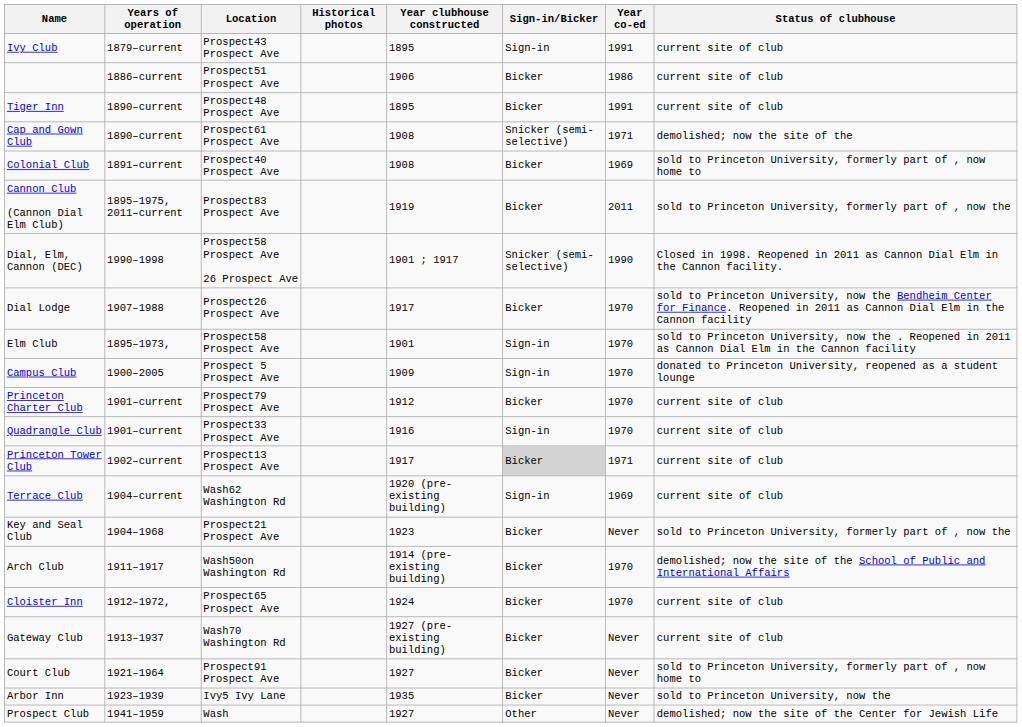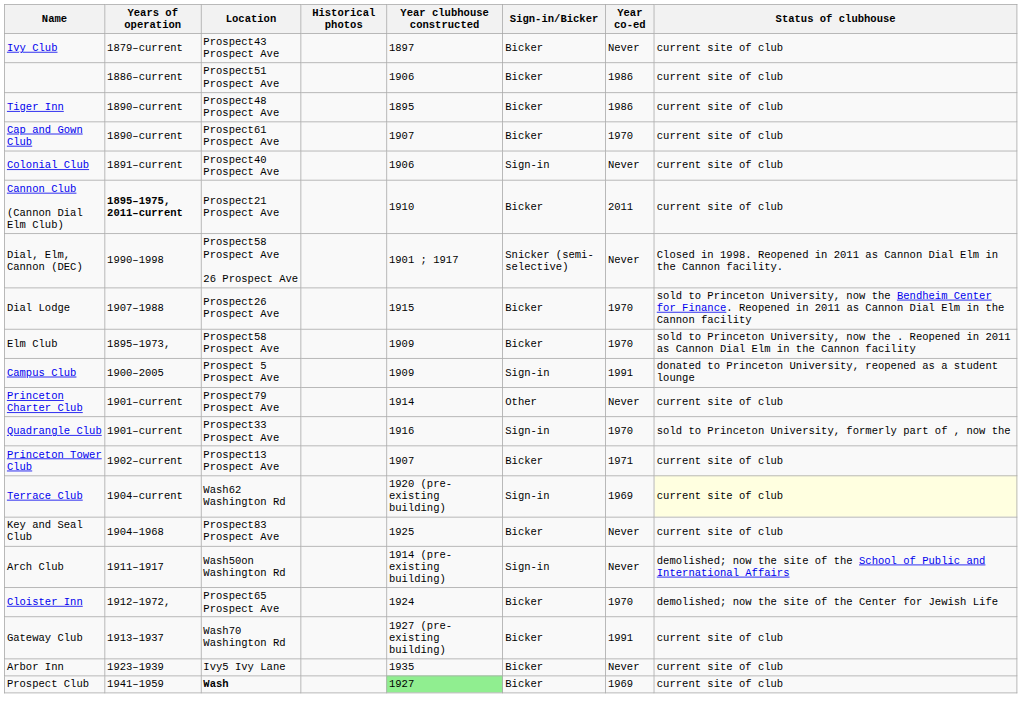 <table class="wikitable sortable">
 <tr>
 <th>Name</th>
 <th>Years of operation</th>
 <th>Location</th>
 <th class="unsortable">Historical photos</th>
 <th>Year clubhouse <br>constructed</th>
 <th>Sign-in/Bicker</th>
 <th>Year co-ed</th>
 <th>Status of clubhouse</th>
 </tr>
 <tr>
 <td><a href='#'>Ivy Club</a></td>
 <td>1879–current</td>
 <td><span>Prospect</span>43 Prospect Ave</td>
 <td align=center></td>
-<td>1895</td>
-<td>Sign-in</td>
-<td>1991</td>
+<td>1897</td>
+<td>Bicker</td>
+<td>Never</td>
 <td>current site of club</td>
 </tr>
 <tr>
 <td></td>
 <td>1886–current</td>
 <td><span>Prospect</span>51 Prospect Ave</td>
 <td align=center></td>
 <td>1906</td>
 <td>Bicker</td>
 <td>1986</td>
 <td>current site of club</td>
 </tr>
 <tr>
 <td><a href='#'>Tiger Inn</a></td>
 <td>1890–current</td>
 <td><span>Prospect</span>48 Prospect Ave</td>
 <td align=center></td>
 <td>1895</td>
 <td>Bicker</td>
-<td>1991</td>
+<td>1986</td>
 <td>current site of club</td>
 </tr>
 <tr>
 <td><a href='#'>Cap and Gown Club</a></td>
 <td>1890–current</td>
 <td><span>Prospect</span>61 Prospect Ave</td>
 <td align=center></td>
-<td>1908</td>
-<td>Snicker (semi-selective)</td>
-<td>1971</td>
-<td>demolished; now the site of the </td>
+<td>1907</td>
+<td>Bicker</td>
+<td>1970</td>
+<td>current site of club</td>
 </tr>
 <tr>
 <td><a href='#'>Colonial Club</a></td>
 <td>1891–current</td>
 <td><span>Prospect</span>40 Prospect Ave</td>
 <td align=center></td>
-<td>1908</td>
-<td>Bicker</td>
-<td>1969</td>
-<td>sold to Princeton University, formerly part of , now home to </td>
+<td>1906</td>
+<td>Sign-in</td>
+<td>Never</td>
+<td>current site of club</td>
 </tr>
 <tr>
 <td><a href='#'>Cannon Club</a><br><br>(Cannon Dial Elm Club)</td>
-<td>1895–1975, 2011–current</td>
-<td><span>Prospect</span>83 Prospect Ave</td>
+<td><strong>1895–1975, 2011–current</strong></td>
+<td><span>Prospect</span>21 Prospect Ave</td>
 <td align=center></td>
-<td>1919</td>
+<td>1910</td>
 <td>Bicker</td>
 <td>2011</td>
-<td>sold to Princeton University, formerly part of , now the </td>
+<td>current site of club</td>
 </tr>
 <tr>
 <td>Dial, Elm, Cannon (DEC)</td>
 <td>1990–1998</td>
 <td><span>Prospect</span>58 Prospect Ave<br><br>26 Prospect Ave</td>
 <td align=center></td>
 <td>1901 ; 1917 </td>
 <td>Snicker (semi-selective)</td>
-<td>1990</td>
+<td>Never</td>
 <td>Closed in 1998. Reopened in 2011 as Cannon Dial Elm in the Cannon facility.</td>
 </tr>
 <tr>
 <td>Dial Lodge</td>
 <td>1907–1988</td>
 <td><span>Prospect</span>26 Prospect Ave</td>
 <td align=center></td>
-<td>1917</td>
+<td>1915</td>
 <td>Bicker</td>
 <td>1970</td>
 <td>sold to Princeton University, now the <a href='#'>Bendheim Center for Finance</a>. Reopened in 2011 as Cannon Dial Elm in the Cannon facility</td>
 </tr>
 <tr>
 <td>Elm Club</td>
 <td>1895–1973, </td>
 <td><span>Prospect</span>58 Prospect Ave</td>
 <td align=center></td>
-<td>1901</td>
-<td>Sign-in</td>
+<td>1909</td>
+<td>Bicker</td>
 <td>1970</td>
 <td>sold to Princeton University, now the . Reopened in 2011 as Cannon Dial Elm in the Cannon facility</td>
 </tr>
 <tr>
 <td><a href='#'>Campus Club</a></td>
 <td>1900–2005</td>
 <td><span>Prospect </span>5 Prospect Ave</td>
 <td align=center></td>
 <td>1909</td>
 <td>Sign-in</td>
-<td>1970</td>
+<td>1991</td>
 <td>donated to Princeton University, reopened as a student lounge</td>
 </tr>
 <tr>
 <td><a href='#'>Princeton Charter Club</a></td>
 <td>1901–current</td>
 <td><span>Prospect</span>79 Prospect Ave</td>
 <td align=center></td>
-<td>1912</td>
-<td>Bicker</td>
-<td>1970</td>
+<td>1914</td>
+<td>Other</td>
+<td>Never</td>
 <td>current site of club</td>
 </tr>
 <tr>
 <td><a href='#'>Quadrangle Club</a></td>
 <td>1901–current</td>
 <td><span>Prospect</span>33 Prospect Ave</td>
 <td align=center></td>
 <td>1916</td>
 <td>Sign-in</td>
 <td>1970</td>
-<td>current site of club</td>
+<td>sold to Princeton University, formerly part of , now the </td>
 </tr>
 <tr>
 <td><a href='#'>Princeton Tower Club</a></td>
 <td>1902–current</td>
 <td><span>Prospect</span>13 Prospect Ave</td>
 <td align=center></td>
-<td>1917</td>
-<td style="background: lightgrey;">Bicker</td>
+<td>1907</td>
+<td>Bicker</td>
 <td>1971</td>
 <td>current site of club</td>
 </tr>
 <tr>
 <td><a href='#'>Terrace Club</a></td>
 <td>1904–current</td>
 <td><span>Wash</span>62 Washington Rd</td>
 <td align=center></td>
 <td>1920 (pre-existing building)</td>
 <td>Sign-in</td>
 <td>1969</td>
-<td>current site of club</td>
+<td style="background: lightyellow;">current site of club</td>
 </tr>
 <tr>
 <td>Key and Seal Club</td>
 <td>1904–1968</td>
-<td><span>Prospect</span>21 Prospect Ave</td>
+<td><span>Prospect</span>83 Prospect Ave</td>
 <td align=center></td>
-<td>1923</td>
+<td>1925</td>
 <td>Bicker</td>
 <td>Never</td>
-<td>sold to Princeton University, formerly part of , now the </td>
+<td>current site of club</td>
 </tr>
 <tr>
 <td>Arch Club</td>
 <td>1911–1917</td>
 <td><span>Wash50</span>on Washington Rd</td>
 <td align=center></td>
 <td>1914 (pre-existing building)</td>
-<td>Bicker</td>
-<td>1970</td>
+<td>Sign-in</td>
+<td>Never</td>
 <td>demolished; now the site of the <a href='#'>School of Public and International Affairs</a></td>
 </tr>
 <tr>
 <td><a href='#'>Cloister Inn</a></td>
 <td>1912–1972, </td>
 <td><span>Prospect</span>65 Prospect Ave</td>
 <td align=center></td>
 <td>1924</td>
 <td>Bicker</td>
 <td>1970</td>
-<td>current site of club</td>
+<td>demolished; now the site of the Center for Jewish Life</td>
 </tr>
 <tr>
 <td>Gateway Club</td>
 <td>1913–1937</td>
 <td><span>Wash</span>70 Washington Rd</td>
 <td align=center></td>
 <td>1927 (pre-existing building)</td>
 <td>Bicker</td>
-<td>Never</td>
+<td>1991</td>
 <td>current site of club</td>
-</tr>
-<tr>
-<td>Court Club</td>
-<td>1921–1964</td>
-<td><span>Prospect</span>91 Prospect Ave</td>
-<td align=center></td>
-<td>1927</td>
-<td>Bicker</td>
-<td>Never</td>
-<td>sold to Princeton University, formerly part of , now home to </td>
 </tr>
 <tr>
 <td>Arbor Inn</td>
 <td>1923–1939</td>
 <td><span>Ivy</span>5 Ivy Lane</td>
 <td align=center></td>
 <td>1935</td>
 <td>Bicker</td>
 <td>Never</td>
-<td>sold to Princeton University, now the </td>
+<td>current site of club</td>
 </tr>
 <tr>
 <td>Prospect Club</td>
 <td>1941–1959</td>
-<td><span>Wash</span></td>
+<td><strong><span>Wash</span></strong></td>
 <td align=center></td>
-<td>1927 </td>
-<td>Other</td>
-<td>Never</td>
-<td>demolished; now the site of the Center for Jewish Life</td>
+<td style="background: lightgreen;">1927 </td>
+<td>Bicker</td>
+<td>1969</td>
+<td>current site of club</td>
 </tr>
 </table>
